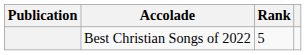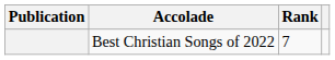 <table class="sortable wikitable plainrowheaders  mw-collapsible">
 <tr>
 <th scope="col">Publication</th>
 <th scope="col" class="unsortable">Accolade</th>
 <th scope="col">Rank</th>
 <th scope="col" class="unsortable"></th>
 </tr>
 <tr>
 <th scope="row"><em></em></th>
 <td>Best Christian Songs of 2022</td>
-<td>5</td>
+<td>7</td>
 <td></td>
 </tr>
 </table>
